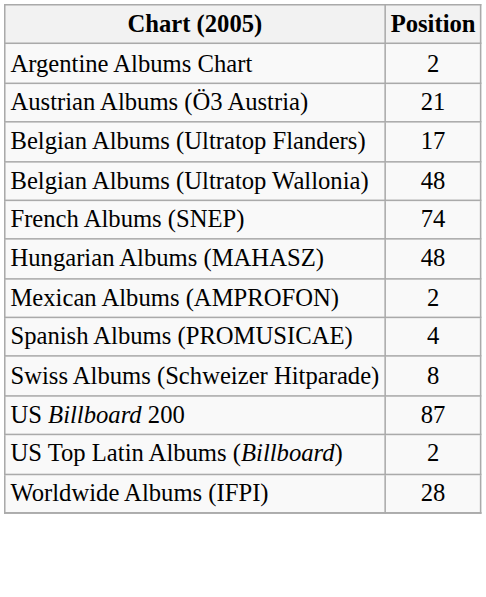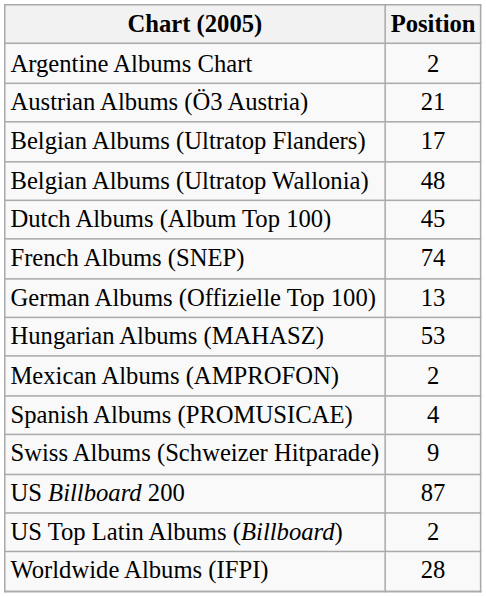 <table class="wikitable sortable">
 <tr>
 <th>Chart (2005)</th>
 <th>Position</th>
 </tr>
 <tr>
 <td>Argentine Albums Chart</td>
 <td style="text-align:center;">2</td>
 </tr>
 <tr>
 <td>Austrian Albums (Ö3 Austria)</td>
 <td style="text-align:center;">21</td>
 </tr>
 <tr>
 <td>Belgian Albums (Ultratop Flanders)</td>
 <td style="text-align:center;">17</td>
 </tr>
 <tr>
 <td>Belgian Albums (Ultratop Wallonia)</td>
 <td style="text-align:center;">48</td>
 </tr>
 <tr>
+<td>Dutch Albums (Album Top 100)</td>
+<td style="text-align:center;">45</td>
+</tr>
+<tr>
 <td>French Albums (SNEP)</td>
 <td style="text-align:center;">74</td>
 </tr>
 <tr>
+<td>German Albums (Offizielle Top 100)</td>
+<td style="text-align:center;">13</td>
+</tr>
+<tr>
 <td>Hungarian Albums (MAHASZ)</td>
-<td style="text-align:center;">48</td>
+<td style="text-align:center;">53</td>
 </tr>
 <tr>
 <td>Mexican Albums (AMPROFON)</td>
 <td style="text-align:center;">2</td>
 </tr>
 <tr>
 <td>Spanish Albums (PROMUSICAE)</td>
 <td style="text-align:center;">4</td>
 </tr>
 <tr>
 <td>Swiss Albums (Schweizer Hitparade)</td>
-<td style="text-align:center;">8</td>
+<td style="text-align:center;">9</td>
 </tr>
 <tr>
 <td>US <em>Billboard</em> 200</td>
 <td style="text-align:center;">87</td>
 </tr>
 <tr>
 <td>US Top Latin Albums (<em>Billboard</em>)</td>
 <td style="text-align:center;">2</td>
 </tr>
 <tr>
 <td>Worldwide Albums (IFPI)</td>
 <td style="text-align:center;">28</td>
 </tr>
 <tr>
 </tr>
 </table>
